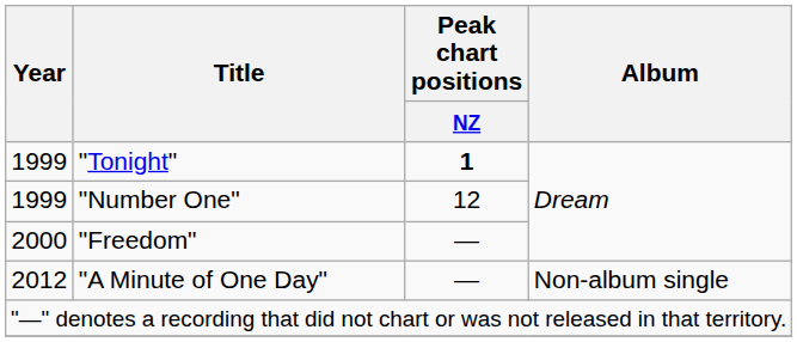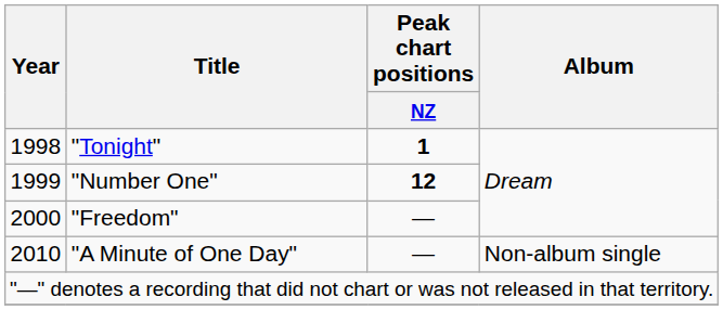 <table class="wikitable plainrowheaders">
 <tr>
 <th rowspan="2"  width="1em">Year</th>
 <th rowspan="2">Title</th>
 <th width="3em">Peak chart positions</th>
 <th rowspan="2">Album</th>
 </tr>
 <tr>
 <th><small><a href='#'>NZ</a></small></th>
 </tr>
 <tr>
-<td>1999</td>
+<td>1998</td>
 <td>"<a href='#'>Tonight</a>"</td>
 <td align="center"><strong>1</strong></td>
 <td rowspan=3><em>Dream</em></td>
 </tr>
 <tr>
 <td>1999</td>
 <td>"Number One"</td>
-<td align="center">12</td>
+<td align="center"><strong>12</strong></td>
 </tr>
 <tr>
 <td>2000</td>
 <td>"Freedom"</td>
 <td align="center">—</td>
 </tr>
 <tr>
-<td>2012</td>
+<td>2010</td>
 <td>"A Minute of One Day"</td>
 <td align="center">—</td>
 <td>Non-album single</td>
 </tr>
 <tr>
 <td colspan="4" style="font-size:90%" align="center">"—" denotes a recording that did not chart or was not released in that territory.</td>
 </tr>
 <tr>
 </tr>
 </table>
